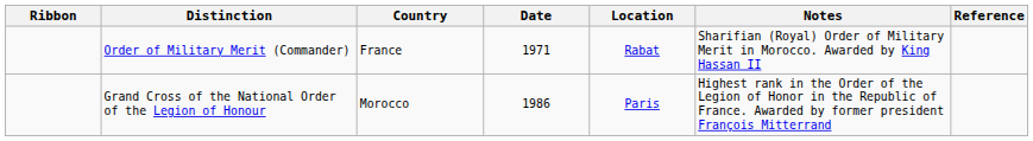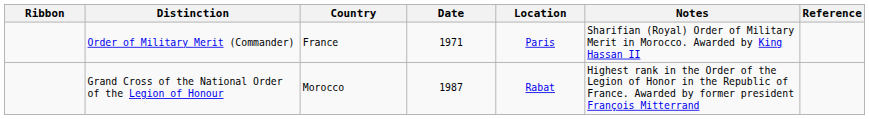 <table class="wikitable" style="text-align:left;">
 <tr>
 <th style="width:90px;">Ribbon</th>
 <th style="width:250px;">Distinction</th>
 <th style="width:120px;">Country</th>
 <th style="width:100px;">Date</th>
 <th style="width:100px;">Location</th>
 <th style="width:250px;">Notes</th>
 <th>Reference</th>
 </tr>
 <tr>
 <td></td>
 <td style=" font-size:90%;"><a href='#'>Order of Military Merit</a> (Commander)</td>
 <td style=" font-size:90%;">France</td>
 <td style=" text-align:center; font-size:90%;">1971</td>
-<td style=" text-align:center; font-size:90%;"><a href='#'>Rabat</a></td>
+<td style=" text-align:center; font-size:90%;"><a href='#'>Paris</a></td>
 <td style=" font-size:90%;">Sharifian (Royal) Order of Military Merit in Morocco. Awarded by <a href='#'>King Hassan II</a></td>
 <td style=" font-size:90%;"></td>
 </tr>
 <tr>
 <td></td>
 <td style=" font-size:90%;">Grand Cross of the National Order of the <a href='#'>Legion of Honour</a></td>
 <td style=" font-size:90%;">Morocco</td>
-<td style=" text-align:center; font-size:90%;">1986</td>
-<td style=" text-align:center; font-size:90%;"><a href='#'>Paris</a></td>
+<td style=" text-align:center; font-size:90%;">1987</td>
+<td style=" text-align:center; font-size:90%;"><a href='#'>Rabat</a></td>
 <td style=" font-size:90%;">Highest rank in the Order of the Legion of Honor in the Republic of France. Awarded by former president <a href='#'>François Mitterrand</a></td>
 <td style=" font-size:90%;"></td>
 </tr>
 </table>
